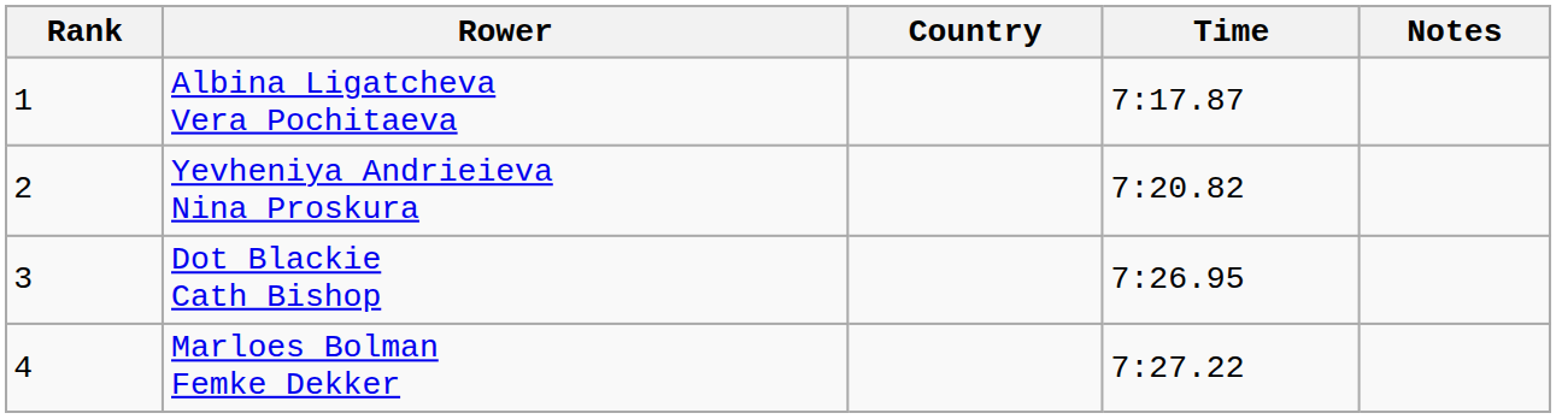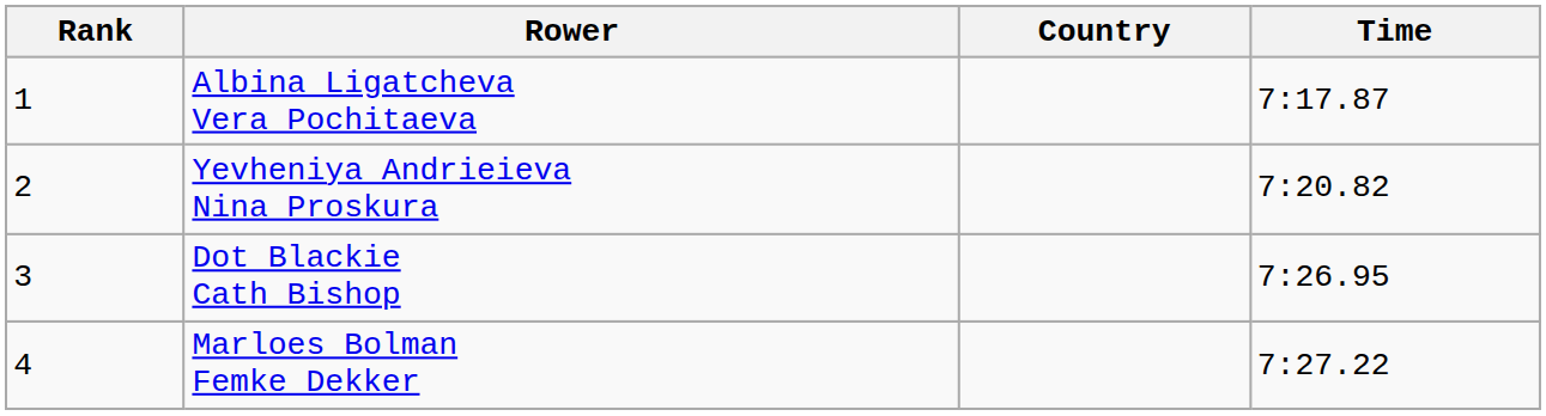 <table class="wikitable sortable" width=50%>
 <tr>
 <th>Rank</th>
 <th>Rower</th>
 <th>Country</th>
 <th>Time</th>
-<th>Notes</th>
 </tr>
 <tr>
 <td>1</td>
 <td><a href='#'>Albina Ligatcheva</a><br><a href='#'>Vera Pochitaeva</a></td>
 <td></td>
 <td>7:17.87</td>
-<td></td>
 </tr>
 <tr>
 <td>2</td>
 <td><a href='#'>Yevheniya Andrieieva</a><br><a href='#'>Nina Proskura</a></td>
 <td></td>
 <td>7:20.82</td>
-<td></td>
 </tr>
 <tr>
 <td>3</td>
 <td><a href='#'>Dot Blackie</a><br><a href='#'>Cath Bishop</a></td>
 <td></td>
 <td>7:26.95</td>
-<td></td>
 </tr>
 <tr>
 <td>4</td>
 <td><a href='#'>Marloes Bolman</a><br><a href='#'>Femke Dekker</a></td>
 <td></td>
 <td>7:27.22</td>
-<td></td>
 </tr>
 </table>
